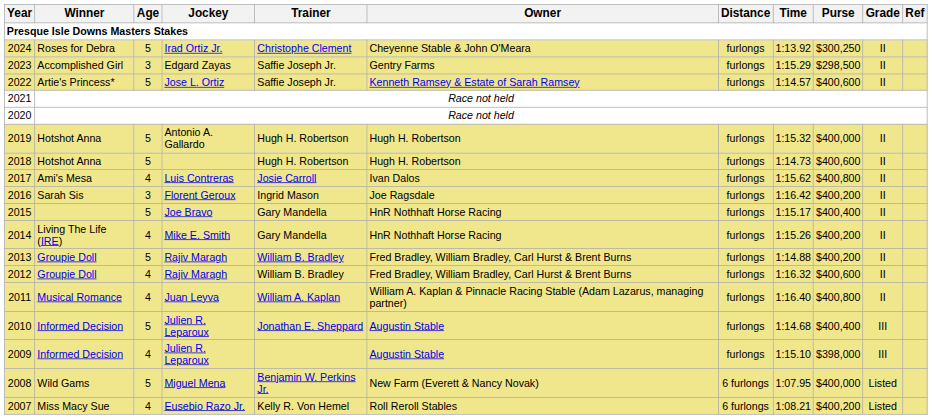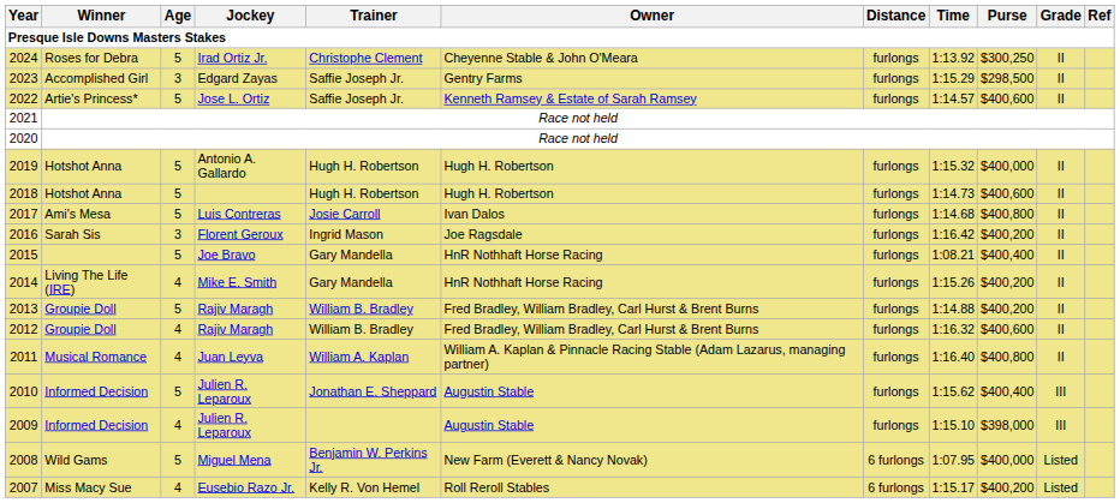 <table class="wikitable sortable">
 <tr>
 <th>Year</th>
 <th>Winner</th>
 <th>Age</th>
 <th>Jockey</th>
 <th>Trainer</th>
 <th>Owner</th>
 <th>Distance</th>
 <th>Time</th>
 <th>Purse</th>
 <th>Grade</th>
 <th>Ref</th>
 </tr>
 <tr style="font-size:90%; background-color:white">
 <td align="left" colspan=11><strong>Presque Isle Downs Masters Stakes</strong></td>
 </tr>
 <tr style="font-size:90%; background-color:khaki">
 <td align=center>2024</td>
 <td>Roses for Debra</td>
 <td align=center>5</td>
 <td><a href='#'>Irad Ortiz Jr.</a></td>
 <td><a href='#'>Christophe Clement</a></td>
 <td>Cheyenne Stable & John O'Meara</td>
 <td align=center> furlongs</td>
 <td align=center>1:13.92</td>
 <td align=center>$300,250</td>
 <td align=center>II</td>
 <td></td>
 </tr>
 <tr style="font-size:90%; background-color:khaki">
 <td align=center>2023</td>
 <td>Accomplished Girl</td>
 <td align=center>3</td>
 <td>Edgard Zayas</td>
 <td>Saffie Joseph Jr.</td>
 <td>Gentry Farms</td>
 <td align=center> furlongs</td>
 <td align=center>1:15.29</td>
 <td align=center>$298,500</td>
 <td align=center>II</td>
 <td></td>
 </tr>
 <tr style="font-size:90%; background-color:khaki">
 <td align=center>2022</td>
 <td>Artie's Princess*</td>
 <td align=center>5</td>
 <td><a href='#'>Jose L. Ortiz</a></td>
 <td>Saffie Joseph Jr.</td>
 <td><a href='#'>Kenneth Ramsey & Estate of Sarah Ramsey</a></td>
 <td align=center> furlongs</td>
 <td align=center>1:14.57</td>
 <td align=center>$400,600</td>
 <td align=center>II</td>
 <td></td>
 </tr>
 <tr style="font-size:90%; background-color:white">
 <td align="center">2021</td>
 <td align="center" colspan=10><em>Race not held</em></td>
 </tr>
 <tr style="font-size:90%; background-color:white">
 <td align="center">2020</td>
 <td align="center" colspan=10><em>Race not held</em></td>
 </tr>
 <tr style="font-size:90%; background-color:khaki">
 <td align=center>2019</td>
 <td>Hotshot Anna</td>
 <td align=center>5</td>
 <td>Antonio A. Gallardo</td>
 <td>Hugh H. Robertson</td>
 <td>Hugh H. Robertson</td>
 <td align=center> furlongs</td>
 <td align=center>1:15.32</td>
 <td align=center>$400,000</td>
 <td align=center>II</td>
 <td></td>
 </tr>
 <tr style="font-size:90%; background-color:khaki">
 <td align=center>2018</td>
 <td>Hotshot Anna</td>
 <td align=center>5</td>
 <td></td>
 <td>Hugh H. Robertson</td>
 <td>Hugh H. Robertson</td>
 <td align=center> furlongs</td>
 <td align=center>1:14.73</td>
 <td align=center>$400,600</td>
 <td align=center>II</td>
 <td></td>
 </tr>
 <tr style="font-size:90%; background-color:khaki">
 <td align=center>2017</td>
 <td>Ami's Mesa</td>
-<td align=center>4</td>
+<td align=center>5</td>
 <td><a href='#'>Luis Contreras</a></td>
 <td><a href='#'>Josie Carroll</a></td>
 <td>Ivan Dalos</td>
 <td align=center> furlongs</td>
-<td align=center>1:15.62</td>
+<td align=center>1:14.68</td>
 <td align=center>$400,800</td>
 <td align=center>II</td>
 <td></td>
 </tr>
 <tr style="font-size:90%; background-color:khaki">
 <td align=center>2016</td>
 <td>Sarah Sis</td>
 <td align=center>3</td>
 <td><a href='#'>Florent Geroux</a></td>
 <td>Ingrid Mason</td>
 <td>Joe Ragsdale</td>
 <td align=center> furlongs</td>
 <td align=center>1:16.42</td>
 <td align=center>$400,200</td>
 <td align=center>II</td>
 <td></td>
 </tr>
 <tr style="font-size:90%; background-color:khaki">
 <td align=center>2015</td>
 <td></td>
 <td align=center>5</td>
 <td><a href='#'>Joe Bravo</a></td>
 <td>Gary Mandella</td>
 <td>HnR Nothhaft Horse Racing</td>
 <td align=center> furlongs</td>
-<td align=center>1:15.17</td>
+<td align=center>1:08.21</td>
 <td align=center>$400,400</td>
 <td align=center>II</td>
 <td></td>
 </tr>
 <tr style="font-size:90%; background-color:khaki">
 <td align=center>2014</td>
 <td>Living The Life (<a href='#'>IRE</a>)</td>
 <td align=center>4</td>
 <td><a href='#'>Mike E. Smith</a></td>
 <td>Gary Mandella</td>
 <td>HnR Nothhaft Horse Racing</td>
 <td align=center> furlongs</td>
 <td align=center>1:15.26</td>
 <td align=center>$400,200</td>
 <td align=center>II</td>
 <td></td>
 </tr>
 <tr style="font-size:90%; background-color:khaki">
 <td align=center>2013</td>
 <td><a href='#'>Groupie Doll</a></td>
 <td align=center>5</td>
 <td><a href='#'>Rajiv Maragh</a></td>
 <td><a href='#'>William B. Bradley</a></td>
 <td>Fred Bradley, William Bradley, Carl Hurst & Brent Burns</td>
 <td align=center> furlongs</td>
 <td align=center>1:14.88</td>
 <td align=center>$400,200</td>
 <td align=center>II</td>
 <td></td>
 </tr>
 <tr style="font-size:90%; background-color:khaki">
 <td align=center>2012</td>
 <td><a href='#'>Groupie Doll</a></td>
 <td align=center>4</td>
 <td><a href='#'>Rajiv Maragh</a></td>
 <td>William B. Bradley</td>
 <td>Fred Bradley, William Bradley, Carl Hurst & Brent Burns</td>
 <td align=center> furlongs</td>
 <td align=center>1:16.32</td>
 <td align=center>$400,600</td>
 <td align=center>II</td>
 <td></td>
 </tr>
 <tr style="font-size:90%; background-color:khaki">
 <td align=center>2011</td>
 <td><a href='#'>Musical Romance</a></td>
 <td align=center>4</td>
 <td><a href='#'>Juan Leyva</a></td>
 <td><a href='#'>William A. Kaplan</a></td>
 <td>William A. Kaplan & Pinnacle Racing Stable (Adam Lazarus, managing partner)</td>
 <td align=center> furlongs</td>
 <td align=center>1:16.40</td>
 <td align=center>$400,800</td>
 <td align=center>II</td>
 <td></td>
 </tr>
 <tr style="font-size:90%; background-color:khaki">
 <td align=center>2010</td>
 <td><a href='#'>Informed Decision</a></td>
 <td align=center>5</td>
 <td><a href='#'>Julien R. Leparoux</a></td>
 <td><a href='#'>Jonathan E. Sheppard</a></td>
 <td><a href='#'>Augustin Stable</a></td>
 <td align=center> furlongs</td>
-<td align=center>1:14.68</td>
+<td align=center>1:15.62</td>
 <td align=center>$400,400</td>
 <td align=center>III</td>
 <td></td>
 </tr>
 <tr style="font-size:90%; background-color:khaki">
 <td align=center>2009</td>
 <td><a href='#'>Informed Decision</a></td>
 <td align=center>4</td>
 <td><a href='#'>Julien R. Leparoux</a></td>
 <td></td>
 <td><a href='#'>Augustin Stable</a></td>
 <td align=center> furlongs</td>
 <td align=center>1:15.10</td>
 <td align=center>$398,000</td>
 <td align=center>III</td>
 <td></td>
 </tr>
 <tr style="font-size:90%; background-color:khaki">
 <td align=center>2008</td>
 <td>Wild Gams</td>
 <td align=center>5</td>
 <td><a href='#'>Miguel Mena</a></td>
 <td><a href='#'>Benjamin W. Perkins Jr.</a></td>
 <td>New Farm (Everett & Nancy Novak)</td>
 <td align=center>6 furlongs</td>
 <td align=center>1:07.95</td>
 <td align=center>$400,000</td>
 <td align=center>Listed</td>
 <td></td>
 </tr>
 <tr style="font-size:90%; background-color:khaki">
 <td align=center>2007</td>
 <td>Miss Macy Sue</td>
 <td align=center>4</td>
 <td><a href='#'>Eusebio Razo Jr.</a></td>
 <td>Kelly R. Von Hemel</td>
 <td>Roll Reroll Stables</td>
 <td align=center>6 furlongs</td>
-<td align=center>1:08.21</td>
+<td align=center>1:15.17</td>
 <td align=center>$400,200</td>
 <td align=center>Listed</td>
 <td></td>
 </tr>
 </table>
